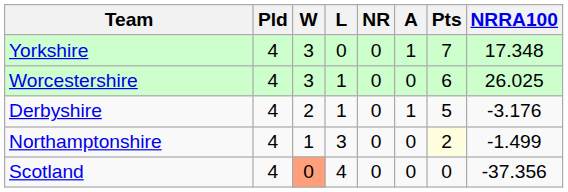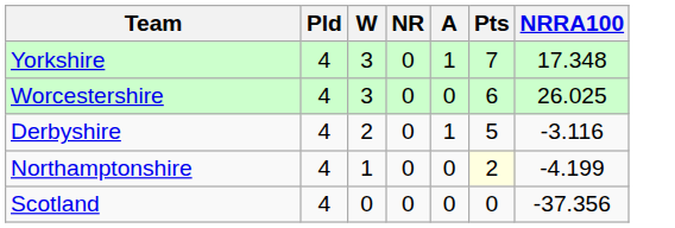 <table class="wikitable" style="text-align: center;">
 <tr>
 <th width=200>Team</th>
 <th width=20>Pld</th>
 <th width=20>W</th>
-<th width=20>L</th>
 <th width=20>NR</th>
 <th width=20>A</th>
 <th width=20>Pts</th>
 <th width=60><a href='#'>NRRA100</a></th>
 </tr>
 <tr bgcolor="#ccffcc">
 <td align=left><a href='#'>Yorkshire</a></td>
 <td>4</td>
 <td>3</td>
 <td>0</td>
-<td>0</td>
 <td>1</td>
 <td>7</td>
 <td>17.348</td>
 </tr>
 <tr bgcolor="#ccffcc">
 <td align=left><a href='#'>Worcestershire</a></td>
 <td>4</td>
 <td>3</td>
-<td>1</td>
 <td>0</td>
 <td>0</td>
 <td>6</td>
 <td>26.025</td>
 </tr>
 <tr>
 <td align=left><a href='#'>Derbyshire</a></td>
 <td>4</td>
 <td>2</td>
-<td>1</td>
 <td>0</td>
 <td>1</td>
 <td>5</td>
-<td>-3.176</td>
+<td>-3.116</td>
 </tr>
 <tr>
 <td align=left><a href='#'>Northamptonshire</a></td>
 <td>4</td>
 <td>1</td>
-<td>3</td>
 <td>0</td>
 <td>0</td>
 <td style="background: lightyellow;">2</td>
-<td>-1.499</td>
+<td>-4.199</td>
 </tr>
 <tr>
 <td align=left><a href='#'>Scotland</a></td>
 <td>4</td>
-<td style="background: lightsalmon;">0</td>
-<td>4</td>
+<td>0</td>
 <td>0</td>
 <td>0</td>
 <td>0</td>
 <td>-37.356</td>
 </tr>
 </table>
